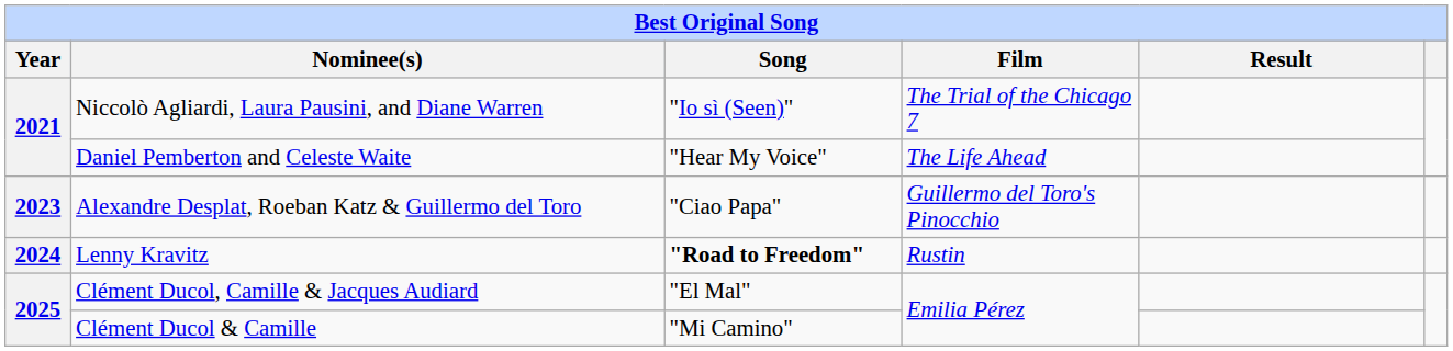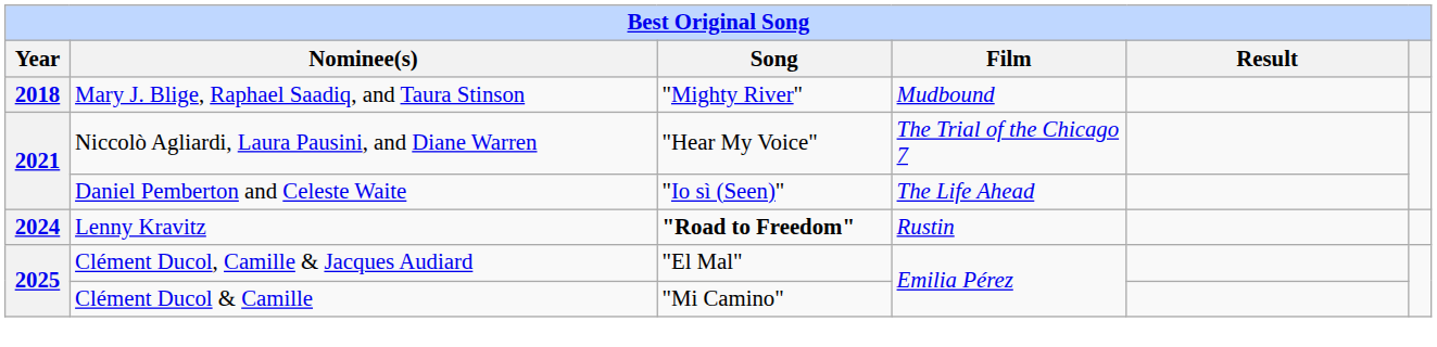 <table class="wikitable plainrowheaders" style="width:80%;">
 <tr style="background:#bfd7ff;">
 <td colspan="6" style="text-align:center;"><strong><a href='#'>Best Original Song</a></strong></td>
 </tr>
 <tr style="background:#ebf5ff;">
 <th style="width:1%;">Year</th>
 <th style="width:25%;">Nominee(s)</th>
 <th style="width:10%;">Song</th>
 <th style="width:10%;">Film</th>
 <th style="width:12%;">Result</th>
 <th style="width:1%;"></th>
 </tr>
 <tr>
+<th scope=row style="text-align:center;"><a href='#'>2018</a></th>
+<td><a href='#'>Mary J. Blige</a>, <a href='#'>Raphael Saadiq</a>, and <a href='#'>Taura Stinson</a></td>
+<td>"<a href='#'>Mighty River</a>"</td>
+<td><em><a href='#'>Mudbound</a></em></td>
+<td></td>
+<td style="text-align:center;"></td>
+</tr>
+<tr>
 <th scope="row" rowspan="2" style="text-align:center;"><a href='#'>2021</a></th>
 <td>Niccolò Agliardi, <a href='#'>Laura Pausini</a>, and <a href='#'>Diane Warren</a></td>
-<td>"<a href='#'>Io sì (Seen)</a>"</td>
+<td>"Hear My Voice"</td>
 <td><em><a href='#'>The Trial of the Chicago 7</a></em></td>
 <td></td>
 <td rowspan="2" style="text-align:center;"></td>
 </tr>
 <tr>
 <td><a href='#'>Daniel Pemberton</a> and <a href='#'>Celeste Waite</a></td>
-<td>"Hear My Voice"</td>
+<td>"<a href='#'>Io sì (Seen)</a>"</td>
 <td><em><a href='#'>The Life Ahead</a></em></td>
-<td></td>
-</tr>
-<tr>
-<th scope=row style="text-align:center;"><a href='#'>2023</a></th>
-<td><a href='#'>Alexandre Desplat</a>, Roeban Katz & <a href='#'>Guillermo del Toro</a></td>
-<td>"Ciao Papa"</td>
-<td><em><a href='#'>Guillermo del Toro's Pinocchio</a></em></td>
-<td></td>
 <td></td>
 </tr>
 <tr>
 <th scope=row style="text-align:center;"><a href='#'>2024</a></th>
 <td><a href='#'>Lenny Kravitz</a></td>
 <td><strong>"Road to Freedom"</strong></td>
 <td><em><a href='#'>Rustin</a></em></td>
 <td></td>
 <td></td>
 </tr>
 <tr>
 <th scope=row rowspan=2 style="text-align:center;"><a href='#'>2025</a></th>
 <td><a href='#'>Clément Ducol</a>, <a href='#'>Camille</a> & <a href='#'>Jacques Audiard</a></td>
 <td>"El Mal"</td>
 <td rowspan=2><em><a href='#'>Emilia Pérez</a></em></td>
 <td></td>
 <td rowspan=2></td>
 </tr>
 <tr>
 <td><a href='#'>Clément Ducol</a> & <a href='#'>Camille</a></td>
 <td>"Mi Camino"</td>
 <td></td>
 </tr>
 </table>
